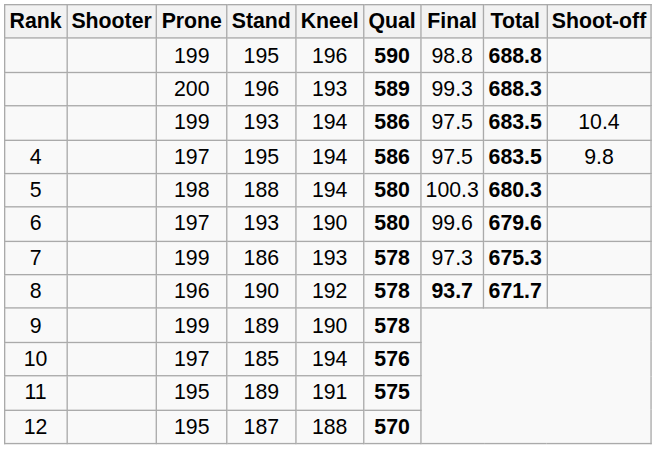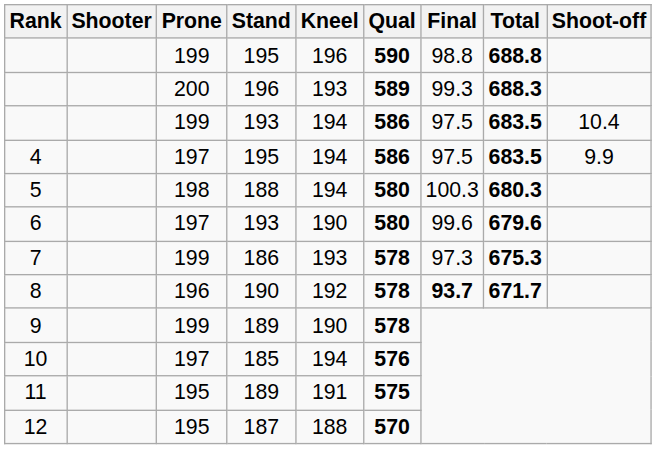 <table class="wikitable sortable" style="text-align: center">
 <tr>
 <th>Rank</th>
 <th>Shooter</th>
 <th>Prone</th>
 <th>Stand</th>
 <th>Kneel</th>
 <th>Qual</th>
 <th>Final</th>
 <th>Total</th>
 <th>Shoot-off</th>
 </tr>
 <tr>
 <td></td>
 <td align=left></td>
 <td>199</td>
 <td>195</td>
 <td>196</td>
 <td><strong>590</strong></td>
 <td>98.8</td>
 <td><strong>688.8</strong></td>
 <td></td>
 </tr>
 <tr>
 <td></td>
 <td align=left></td>
 <td>200</td>
 <td>196</td>
 <td>193</td>
 <td><strong>589</strong></td>
 <td>99.3</td>
 <td><strong>688.3</strong></td>
 <td></td>
 </tr>
 <tr>
 <td></td>
 <td align=left></td>
 <td>199</td>
 <td>193</td>
 <td>194</td>
 <td><strong>586</strong></td>
 <td>97.5</td>
 <td><strong>683.5</strong></td>
 <td>10.4</td>
 </tr>
 <tr>
 <td>4</td>
 <td align=left></td>
 <td>197</td>
 <td>195</td>
 <td>194</td>
 <td><strong>586</strong></td>
 <td>97.5</td>
 <td><strong>683.5</strong></td>
-<td>9.8</td>
+<td>9.9</td>
 </tr>
 <tr>
 <td>5</td>
 <td align=left></td>
 <td>198</td>
 <td>188</td>
 <td>194</td>
 <td><strong>580</strong></td>
 <td>100.3</td>
 <td><strong>680.3</strong></td>
 <td></td>
 </tr>
 <tr>
 <td>6</td>
 <td align=left></td>
 <td>197</td>
 <td>193</td>
 <td>190</td>
 <td><strong>580</strong></td>
 <td>99.6</td>
 <td><strong>679.6</strong></td>
 <td></td>
 </tr>
 <tr>
 <td>7</td>
 <td align=left></td>
 <td>199</td>
 <td>186</td>
 <td>193</td>
 <td><strong>578</strong></td>
 <td>97.3</td>
 <td><strong>675.3</strong></td>
 <td></td>
 </tr>
 <tr>
 <td>8</td>
 <td align=left></td>
 <td>196</td>
 <td>190</td>
 <td>192</td>
 <td><strong>578</strong></td>
 <td><strong>93.7</strong></td>
 <td><strong>671.7</strong></td>
 <td></td>
 </tr>
 <tr>
 <td>9</td>
 <td align=left></td>
 <td>199</td>
 <td>189</td>
 <td>190</td>
 <td><strong>578</strong></td>
 </tr>
 <tr>
 <td>10</td>
 <td align=left></td>
 <td>197</td>
 <td>185</td>
 <td>194</td>
 <td><strong>576</strong></td>
 </tr>
 <tr>
 <td>11</td>
 <td align=left></td>
 <td>195</td>
 <td>189</td>
 <td>191</td>
 <td><strong>575</strong></td>
 </tr>
 <tr>
 <td>12</td>
 <td align=left></td>
 <td>195</td>
 <td>187</td>
 <td>188</td>
 <td><strong>570</strong></td>
 </tr>
 </table>
